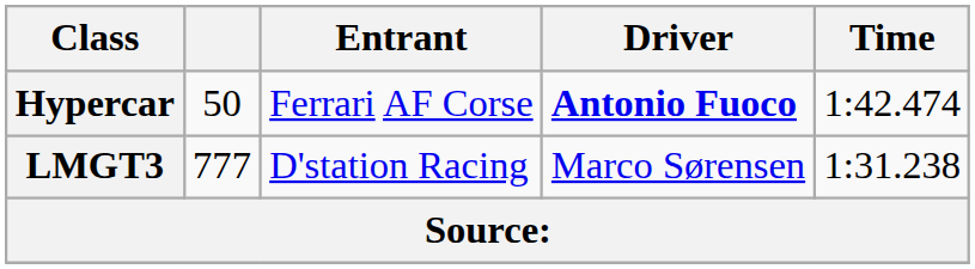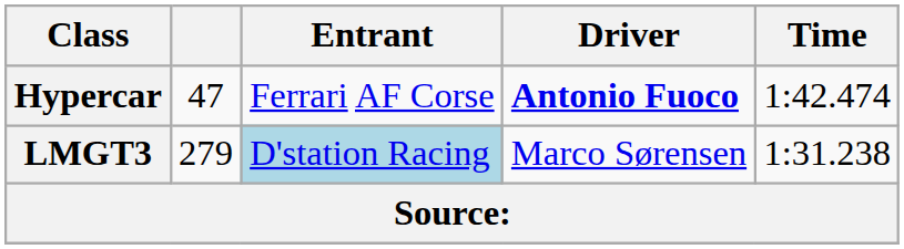 <table class="wikitable" style="font-size:90%;">
 <tr>
 <th>Class</th>
 <th></th>
 <th>Entrant</th>
 <th>Driver</th>
 <th>Time</th>
 </tr>
 <tr>
 <th>Hypercar</th>
-<td style="text-align:center;">50</td>
+<td style="text-align:center;">47</td>
 <td> <a href='#'>Ferrari</a> <a href='#'>AF Corse</a></td>
 <td><strong> <a href='#'>Antonio Fuoco</a></strong></td>
 <td>1:42.474</td>
 </tr>
 <tr>
 <th>LMGT3</th>
-<td style="text-align:center;">777</td>
-<td> <a href='#'>D'station Racing</a></td>
+<td style="text-align:center;">279</td>
+<td style="background: lightblue;"> <a href='#'>D'station Racing</a></td>
 <td> <a href='#'>Marco Sørensen</a></td>
 <td>1:31.238</td>
 </tr>
 <tr>
 <th colspan="6">Source:</th>
 </tr>
 <tr>
 </tr>
 </table>
